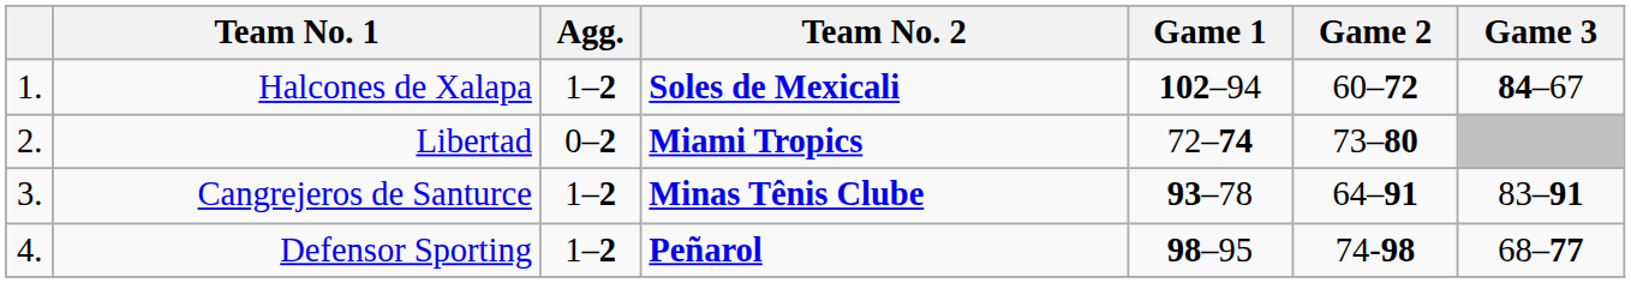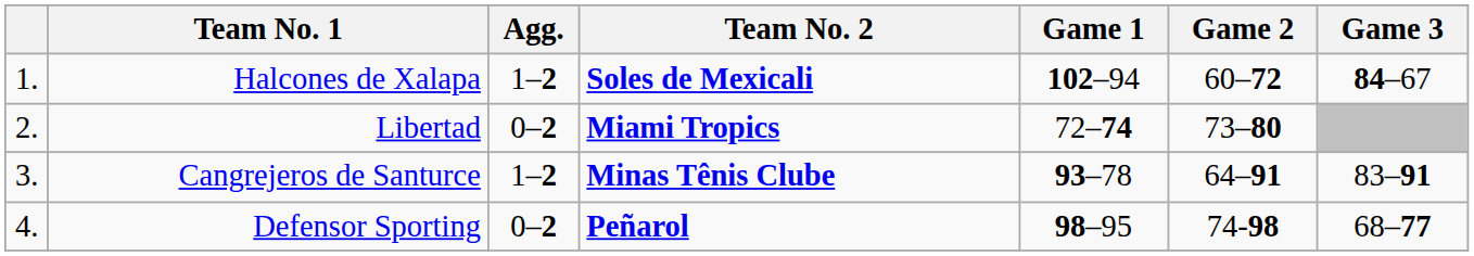 <table class=wikitable style="text-align:center">
 <tr>
 <th width=15></th>
 <th width=220>Team No. 1</th>
 <th width=40>Agg.</th>
 <th width=220>Team No. 2</th>
 <th width=70>Game 1</th>
 <th width=70>Game 2</th>
 <th width=70>Game 3</th>
 </tr>
 <tr>
 <td>1.</td>
 <td align=right><a href='#'>Halcones de Xalapa</a> </td>
 <td>1–<strong>2</strong></td>
 <td align=left> <strong><a href='#'>Soles de Mexicali</a></strong></td>
 <td><strong>102</strong>–94</td>
 <td>60–<strong>72</strong></td>
 <td><strong>84</strong>–67</td>
 </tr>
 <tr>
 <td>2.</td>
 <td align=right><a href='#'>Libertad</a> </td>
 <td>0–<strong>2</strong></td>
 <td align=left> <strong><a href='#'>Miami Tropics</a></strong></td>
 <td>72–<strong>74</strong></td>
 <td>73–<strong>80</strong></td>
 <td bgcolor=#C0C0C0></td>
 </tr>
 <tr>
 <td>3.</td>
 <td align=right><a href='#'>Cangrejeros de Santurce</a> </td>
 <td>1–<strong>2</strong></td>
 <td align=left> <strong><a href='#'>Minas Tênis Clube</a></strong></td>
 <td><strong>93</strong>–78</td>
 <td>64–<strong>91</strong></td>
 <td>83–<strong>91</strong></td>
 </tr>
 <tr>
 <td>4.</td>
 <td align=right><a href='#'>Defensor Sporting</a> </td>
-<td>1–<strong>2</strong></td>
+<td>0–<strong>2</strong></td>
 <td align=left> <strong><a href='#'>Peñarol</a></strong></td>
 <td><strong>98</strong>–95</td>
 <td>74-<strong>98</strong></td>
 <td>68–<strong>77</strong></td>
 </tr>
 </table>
